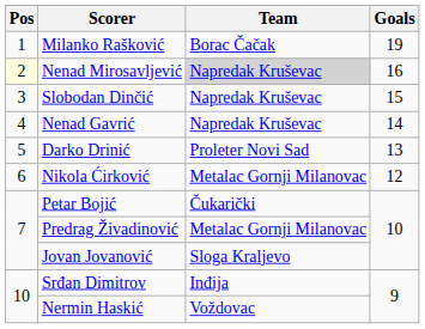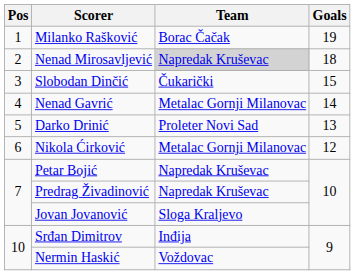 <table class="wikitable">
 <tr>
 <th>Pos</th>
 <th>Scorer</th>
 <th>Team</th>
 <th align=center>Goals</th>
 </tr>
 <tr>
 <td style="text-align:center">1</td>
 <td> <a href='#'>Milanko Rašković</a></td>
 <td><a href='#'>Borac Čačak</a></td>
 <td style="text-align:center">19</td>
 </tr>
 <tr>
-<td style="background: lightyellow; text-align:center">2</td>
+<td style="text-align:center">2</td>
 <td> <a href='#'>Nenad Mirosavljević</a></td>
 <td style="background: lightgrey;"><a href='#'>Napredak Kruševac</a></td>
-<td style="text-align:center">16</td>
+<td style="text-align:center">18</td>
 </tr>
 <tr>
 <td style="text-align:center">3</td>
 <td> <a href='#'>Slobodan Dinčić</a></td>
-<td><a href='#'>Napredak Kruševac</a></td>
+<td><a href='#'>Čukarički</a></td>
 <td style="text-align:center">15</td>
 </tr>
 <tr>
 <td style="text-align:center">4</td>
 <td> <a href='#'>Nenad Gavrić</a></td>
-<td><a href='#'>Napredak Kruševac</a></td>
+<td><a href='#'>Metalac Gornji Milanovac</a></td>
 <td style="text-align:center">14</td>
 </tr>
 <tr>
 <td style="text-align:center">5</td>
 <td> <a href='#'>Darko Drinić</a></td>
 <td><a href='#'>Proleter Novi Sad</a></td>
 <td style="text-align:center">13</td>
 </tr>
 <tr>
 <td style="text-align:center">6</td>
 <td> <a href='#'>Nikola Ćirković</a></td>
 <td><a href='#'>Metalac Gornji Milanovac</a></td>
 <td style="text-align:center">12</td>
 </tr>
 <tr>
 <td rowspan=3 style="text-align:center">7</td>
 <td> <a href='#'>Petar Bojić</a></td>
-<td><a href='#'>Čukarički</a></td>
+<td><a href='#'>Napredak Kruševac</a></td>
 <td rowspan=3 style="text-align:center">10</td>
 </tr>
 <tr>
 <td> <a href='#'>Predrag Živadinović</a></td>
-<td><a href='#'>Metalac Gornji Milanovac</a></td>
+<td><a href='#'>Napredak Kruševac</a></td>
 </tr>
 <tr>
 <td> <a href='#'>Jovan Jovanović</a></td>
 <td><a href='#'>Sloga Kraljevo</a></td>
 </tr>
 <tr>
 <td rowspan=2 style="text-align:center">10</td>
 <td> <a href='#'>Srđan Dimitrov</a></td>
 <td><a href='#'>Inđija</a></td>
 <td rowspan=2 style="text-align:center">9</td>
 </tr>
 <tr>
 <td> <a href='#'>Nermin Haskić</a></td>
 <td><a href='#'>Voždovac</a></td>
 </tr>
 </table>
